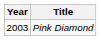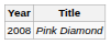 <table class="wikitable">
 <tr>
 <th>Year</th>
 <th>Title</th>
 </tr>
 <tr>
-<td>2003</td>
+<td>2008</td>
 <td><em>Pink Diamond</em></td>
 </tr>
 </table>
